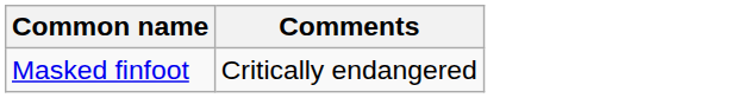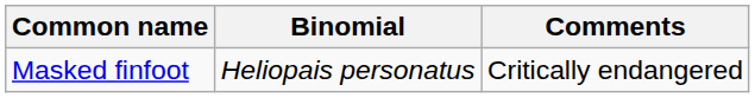 <table class="wikitable">
 <tr>
 <th>Common name</th>
+<th>Binomial</th>
 <th>Comments</th>
 </tr>
 <tr>
 <td><a href='#'>Masked finfoot</a></td>
+<td><em>Heliopais personatus</em></td>
 <td>Critically endangered</td>
 </tr>
 </table>
